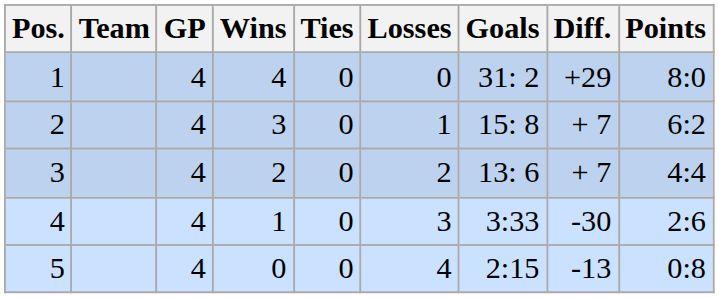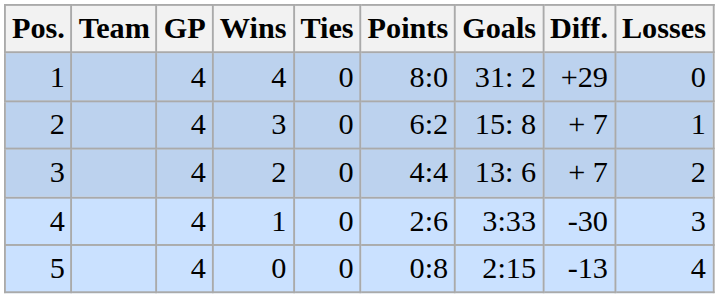 <table class="wikitable">
 <tr>
 <th>Pos.</th>
 <th>Team</th>
 <th>GP</th>
 <th>Wins</th>
 <th>Ties</th>
-<th>Losses</th>
+<th>Points</th>
 <th>Goals</th>
 <th>Diff.</th>
-<th>Points</th>
+<th>Losses</th>
 </tr>
 <tr bgcolor="#BCD2EE" align="right">
 <td>1</td>
 <td align="left"></td>
 <td>4</td>
 <td>4</td>
 <td>0</td>
-<td>0</td>
+<td>8:0</td>
 <td>31: 2</td>
 <td>+29</td>
-<td>8:0</td>
+<td>0</td>
 </tr>
 <tr bgcolor="#BCD2EE" align="right">
 <td>2</td>
 <td align="left"></td>
 <td>4</td>
 <td>3</td>
 <td>0</td>
-<td>1</td>
+<td>6:2</td>
 <td>15: 8</td>
 <td>+ 7</td>
-<td>6:2</td>
+<td>1</td>
 </tr>
 <tr bgcolor="#BCD2EE" align="right">
 <td>3</td>
 <td align="left"></td>
 <td>4</td>
 <td>2</td>
 <td>0</td>
-<td>2</td>
+<td>4:4</td>
 <td>13: 6</td>
 <td>+ 7</td>
-<td>4:4</td>
+<td>2</td>
 </tr>
 <tr bgcolor="#CAE1FF" align="right">
 <td>4</td>
 <td align="left"></td>
 <td>4</td>
 <td>1</td>
 <td>0</td>
-<td>3</td>
+<td>2:6</td>
 <td>3:33</td>
 <td>-30</td>
-<td>2:6</td>
+<td>3</td>
 </tr>
 <tr bgcolor="#CAE1FF" align="right">
 <td>5</td>
 <td align="left"></td>
 <td>4</td>
 <td>0</td>
 <td>0</td>
-<td>4</td>
+<td>0:8</td>
 <td>2:15</td>
 <td>-13</td>
-<td>0:8</td>
+<td>4</td>
 </tr>
 </table>
